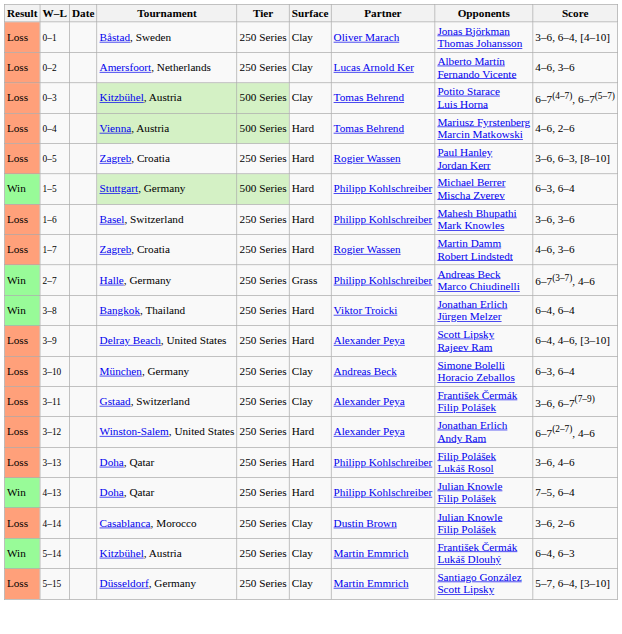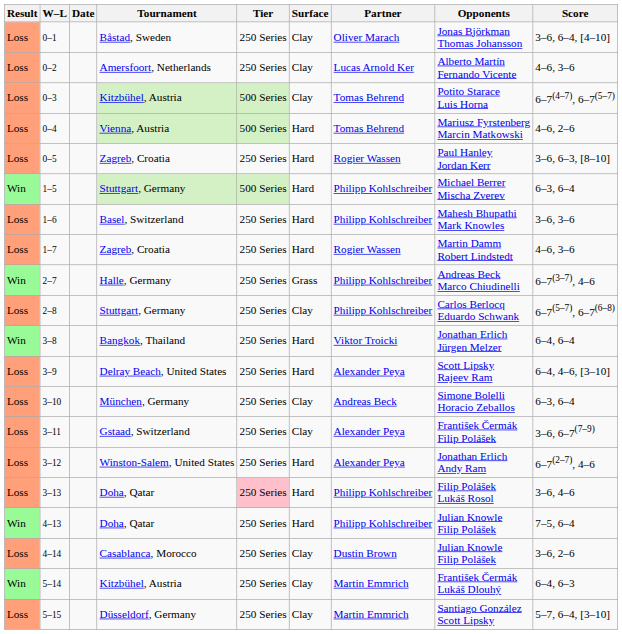 <table class="sortable wikitable">
 <tr>
 <th>Result</th>
 <th class="unsortable">W–L</th>
 <th>Date</th>
 <th>Tournament</th>
 <th>Tier</th>
 <th>Surface</th>
 <th>Partner</th>
 <th>Opponents</th>
 <th class="unsortable">Score</th>
 </tr>
 <tr>
 <td bgcolor=FFA07A>Loss</td>
 <td><small>0–1</small></td>
 <td><a href='#'></a></td>
 <td><a href='#'>Båstad</a>, Sweden</td>
 <td>250 Series</td>
 <td>Clay</td>
 <td> <a href='#'>Oliver Marach</a></td>
 <td> <a href='#'>Jonas Björkman</a><br> <a href='#'>Thomas Johansson</a></td>
 <td>3–6, 6–4, [4–10]</td>
 </tr>
 <tr>
 <td bgcolor=FFA07A>Loss</td>
 <td><small>0–2</small></td>
 <td><a href='#'></a></td>
 <td><a href='#'>Amersfoort</a>, Netherlands</td>
 <td>250 Series</td>
 <td>Clay</td>
 <td> <a href='#'>Lucas Arnold Ker</a></td>
 <td> <a href='#'>Alberto Martín</a><br> <a href='#'>Fernando Vicente</a></td>
 <td>4–6, 3–6</td>
 </tr>
 <tr>
 <td bgcolor=FFA07A>Loss</td>
 <td><small>0–3</small></td>
 <td><a href='#'></a></td>
 <td style="background:#D4F1C5;"><a href='#'>Kitzbühel</a>, Austria</td>
 <td style="background:#D4F1C5;">500 Series</td>
 <td>Clay</td>
 <td> <a href='#'>Tomas Behrend</a></td>
 <td> <a href='#'>Potito Starace</a><br> <a href='#'>Luis Horna</a></td>
 <td>6–7<sup>(4–7)</sup>, 6–7<sup>(5–7)</sup></td>
 </tr>
 <tr>
 <td bgcolor=FFA07A>Loss</td>
 <td><small>0–4</small></td>
 <td><a href='#'></a></td>
 <td style="background:#D4F1C5;"><a href='#'>Vienna</a>, Austria</td>
 <td style="background:#D4F1C5;">500 Series</td>
 <td>Hard</td>
 <td> <a href='#'>Tomas Behrend</a></td>
 <td> <a href='#'>Mariusz Fyrstenberg</a><br> <a href='#'>Marcin Matkowski</a></td>
 <td>4–6, 2–6</td>
 </tr>
 <tr>
 <td bgcolor=FFA07A>Loss</td>
 <td><small>0–5</small></td>
 <td><a href='#'></a></td>
 <td><a href='#'>Zagreb</a>, Croatia</td>
 <td>250 Series</td>
 <td>Hard</td>
 <td> <a href='#'>Rogier Wassen</a></td>
 <td> <a href='#'>Paul Hanley</a><br> <a href='#'>Jordan Kerr</a></td>
 <td>3–6, 6–3, [8–10]</td>
 </tr>
 <tr>
 <td bgcolor=98FB98>Win</td>
 <td><small>1–5</small></td>
 <td><a href='#'></a></td>
 <td style="background:#D4F1C5;"><a href='#'>Stuttgart</a>, Germany</td>
 <td style="background:#D4F1C5;">500 Series</td>
 <td>Hard</td>
 <td> <a href='#'>Philipp Kohlschreiber</a></td>
 <td> <a href='#'>Michael Berrer</a><br> <a href='#'>Mischa Zverev</a></td>
 <td>6–3, 6–4</td>
 </tr>
 <tr>
 <td bgcolor=FFA07A>Loss</td>
 <td><small>1–6</small></td>
 <td><a href='#'></a></td>
 <td><a href='#'>Basel</a>, Switzerland</td>
 <td>250 Series</td>
 <td>Hard</td>
 <td> <a href='#'>Philipp Kohlschreiber</a></td>
 <td> <a href='#'>Mahesh Bhupathi</a><br> <a href='#'>Mark Knowles</a></td>
 <td>3–6, 3–6</td>
 </tr>
 <tr>
 <td bgcolor=FFA07A>Loss</td>
 <td><small>1–7</small></td>
 <td><a href='#'></a></td>
 <td><a href='#'>Zagreb</a>, Croatia</td>
 <td>250 Series</td>
 <td>Hard</td>
 <td> <a href='#'>Rogier Wassen</a></td>
 <td> <a href='#'>Martin Damm</a><br> <a href='#'>Robert Lindstedt</a></td>
 <td>4–6, 3–6</td>
 </tr>
 <tr>
 <td bgcolor=98FB98>Win</td>
 <td><small>2–7</small></td>
 <td><a href='#'></a></td>
 <td><a href='#'>Halle</a>, Germany</td>
 <td>250 Series</td>
 <td>Grass</td>
 <td> <a href='#'>Philipp Kohlschreiber</a></td>
 <td> <a href='#'>Andreas Beck</a><br> <a href='#'>Marco Chiudinelli</a></td>
 <td>6–7<sup>(3–7)</sup>, 4–6</td>
 </tr>
 <tr>
+<td bgcolor=FFA07A>Loss</td>
+<td><small>2–8</small></td>
+<td><a href='#'></a></td>
+<td><a href='#'>Stuttgart</a>, Germany</td>
+<td>250 Series</td>
+<td>Clay</td>
+<td> <a href='#'>Philipp Kohlschreiber</a></td>
+<td> <a href='#'>Carlos Berlocq</a><br> <a href='#'>Eduardo Schwank</a></td>
+<td>6–7<sup>(5–7)</sup>, 6–7<sup>(6–8)</sup></td>
+</tr>
+<tr>
 <td bgcolor=98FB98>Win</td>
 <td><small>3–8</small></td>
 <td><a href='#'></a></td>
 <td><a href='#'>Bangkok</a>, Thailand</td>
 <td>250 Series</td>
 <td>Hard</td>
 <td> <a href='#'>Viktor Troicki</a></td>
 <td> <a href='#'>Jonathan Erlich</a><br> <a href='#'>Jürgen Melzer</a></td>
 <td>6–4, 6–4</td>
 </tr>
 <tr>
 <td bgcolor=FFA07A>Loss</td>
 <td><small>3–9</small></td>
 <td><a href='#'></a></td>
 <td><a href='#'>Delray Beach</a>, United States</td>
 <td>250 Series</td>
 <td>Hard</td>
 <td> <a href='#'>Alexander Peya</a></td>
 <td> <a href='#'>Scott Lipsky</a><br> <a href='#'>Rajeev Ram</a></td>
 <td>6–4, 4–6, [3–10]</td>
 </tr>
 <tr>
 <td bgcolor=FFA07A>Loss</td>
 <td><small>3–10</small></td>
 <td><a href='#'></a></td>
 <td><a href='#'>München</a>, Germany</td>
 <td>250 Series</td>
 <td>Clay</td>
 <td> <a href='#'>Andreas Beck</a></td>
 <td> <a href='#'>Simone Bolelli</a><br> <a href='#'>Horacio Zeballos</a></td>
 <td>6–3, 6–4</td>
 </tr>
 <tr>
 <td bgcolor=FFA07A>Loss</td>
 <td><small>3–11</small></td>
 <td><a href='#'></a></td>
 <td><a href='#'>Gstaad</a>, Switzerland</td>
 <td>250 Series</td>
 <td>Clay</td>
 <td> <a href='#'>Alexander Peya</a></td>
 <td> <a href='#'>František Čermák</a><br> <a href='#'>Filip Polášek</a></td>
 <td>3–6, 6–7<sup>(7–9)</sup></td>
 </tr>
 <tr>
 <td bgcolor=FFA07A>Loss</td>
 <td><small>3–12</small></td>
 <td><a href='#'></a></td>
 <td><a href='#'>Winston-Salem</a>, United States</td>
 <td>250 Series</td>
 <td>Hard</td>
 <td> <a href='#'>Alexander Peya</a></td>
 <td> <a href='#'>Jonathan Erlich</a><br> <a href='#'>Andy Ram</a></td>
 <td>6–7<sup>(2–7)</sup>, 4–6</td>
 </tr>
 <tr>
 <td bgcolor=FFA07A>Loss</td>
 <td><small>3–13</small></td>
 <td><a href='#'></a></td>
 <td><a href='#'>Doha</a>, Qatar</td>
-<td>250 Series</td>
+<td style="background: pink;">250 Series</td>
 <td>Hard</td>
 <td> <a href='#'>Philipp Kohlschreiber</a></td>
 <td> <a href='#'>Filip Polášek</a><br> <a href='#'>Lukáš Rosol</a></td>
 <td>3–6, 4–6</td>
 </tr>
 <tr>
 <td bgcolor=98FB98>Win</td>
 <td><small>4–13</small></td>
 <td><a href='#'></a></td>
 <td><a href='#'>Doha</a>, Qatar</td>
 <td>250 Series</td>
 <td>Hard</td>
 <td> <a href='#'>Philipp Kohlschreiber</a></td>
 <td> <a href='#'>Julian Knowle</a><br> <a href='#'>Filip Polášek</a></td>
 <td>7–5, 6–4</td>
 </tr>
 <tr>
 <td bgcolor=FFA07A>Loss</td>
 <td><small>4–14</small></td>
 <td><a href='#'></a></td>
 <td><a href='#'>Casablanca</a>, Morocco</td>
 <td>250 Series</td>
 <td>Clay</td>
 <td> <a href='#'>Dustin Brown</a></td>
 <td> <a href='#'>Julian Knowle</a><br> <a href='#'>Filip Polášek</a></td>
 <td>3–6, 2–6</td>
 </tr>
 <tr>
 <td bgcolor=98FB98>Win</td>
 <td><small>5–14</small></td>
 <td><a href='#'></a></td>
 <td><a href='#'>Kitzbühel</a>, Austria</td>
 <td>250 Series</td>
 <td>Clay</td>
 <td> <a href='#'>Martin Emmrich</a></td>
 <td> <a href='#'>František Čermák</a><br> <a href='#'>Lukáš Dlouhý</a></td>
 <td>6–4, 6–3</td>
 </tr>
 <tr>
 <td bgcolor=FFA07A>Loss</td>
 <td><small>5–15</small></td>
 <td><a href='#'></a></td>
 <td><a href='#'>Düsseldorf</a>, Germany</td>
 <td>250 Series</td>
 <td>Clay</td>
 <td> <a href='#'>Martin Emmrich</a></td>
 <td> <a href='#'>Santiago González</a><br> <a href='#'>Scott Lipsky</a></td>
 <td>5–7, 6–4, [3–10]</td>
 </tr>
 </table>
